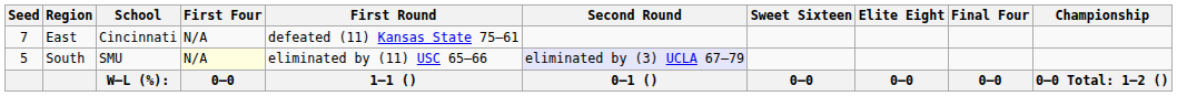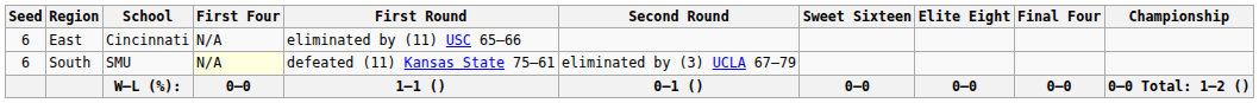 <table class="sortable wikitable" style="white-space:nowrap; font-size:90%">
 <tr>
 <th>Seed</th>
 <th>Region</th>
 <th>School</th>
 <th>First Four</th>
 <th>First Round</th>
 <th>Second Round</th>
 <th>Sweet Sixteen</th>
 <th>Elite Eight</th>
 <th>Final Four</th>
 <th>Championship</th>
 </tr>
 <tr>
-<td align=center>7</td>
+<td align=center>6</td>
 <td>East</td>
 <td>Cincinnati</td>
 <td>N/A</td>
-<td>defeated (11) <a href='#'>Kansas State</a> 75–61</td>
+<td>eliminated by (11) <a href='#'>USC</a> 65–66</td>
 <td></td>
 <td></td>
 <td></td>
 <td></td>
 <td></td>
 </tr>
 <tr>
-<td align=center>5</td>
+<td align=center>6</td>
 <td>South</td>
 <td>SMU</td>
 <td style="background: lightyellow;">N/A</td>
-<td>eliminated by (11) <a href='#'>USC</a> 65–66</td>
-<td style="background: lavender;">eliminated by (3) <a href='#'>UCLA</a> 67–79</td>
+<td>defeated (11) <a href='#'>Kansas State</a> 75–61</td>
+<td>eliminated by (3) <a href='#'>UCLA</a> 67–79</td>
 <td></td>
 <td></td>
 <td></td>
 <td></td>
 </tr>
 <tr>
 <th></th>
 <th></th>
 <th>W–L (%):</th>
 <th>0–0</th>
 <th>1–1 ()</th>
 <th>0–1 ()</th>
 <th>0–0</th>
 <th>0–0</th>
 <th>0–0</th>
 <th>0–0 Total: 1–2 ()</th>
 </tr>
 </table>
